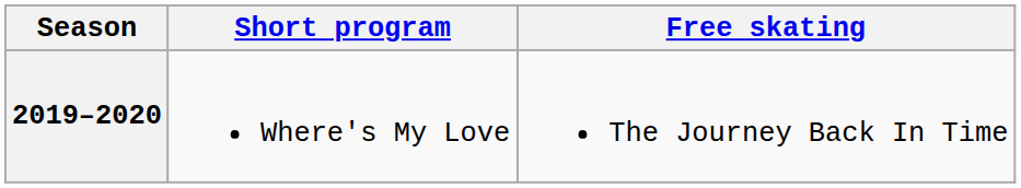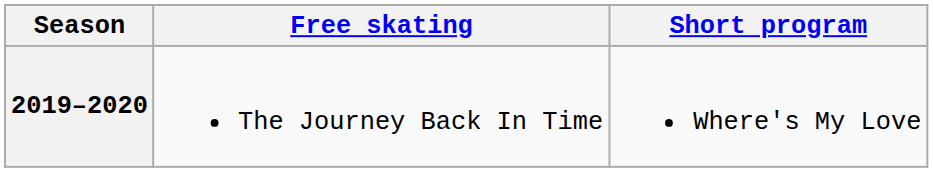 <table class=wikitable style=text-align:center>
 <tr>
 <th>Season</th>
+<th><a href='#'>Free skating</a></th>
 <th><a href='#'>Short program</a></th>
-<th><a href='#'>Free skating</a></th>
 </tr>
 <tr>
 <th>2019–2020 <br> </th>
+<td><br><ul><li>The Journey Back In Time <br> </li></ul></td>
 <td><br><ul><li>Where's My Love <br></li></ul></td>
-<td><br><ul><li>The Journey Back In Time <br> </li></ul></td>
 </tr>
 </table>
